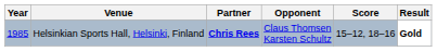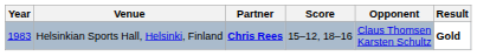 <table class="sortable wikitable" style="font-size: 90%;">
 <tr>
 <th>Year</th>
 <th>Venue</th>
 <th>Partner</th>
+<th>Score</th>
 <th>Opponent</th>
-<th>Score</th>
 <th>Result</th>
 </tr>
 <tr style="background:#AABBCC">
-<td align="center"><a href='#'>1985</a></td>
+<td align="center"><a href='#'>1983</a></td>
 <td align="left">Helsinkian Sports Hall, <a href='#'>Helsinki</a>, Finland</td>
 <td align="left"><strong> <a href='#'>Chris Rees</a></strong></td>
+<td align="left">15–12, 18–16</td>
 <td align="left"> <a href='#'>Claus Thomsen</a><br> <a href='#'>Karsten Schultz</a></td>
-<td align="left">15–12, 18–16</td>
 <td style="text-align:left; background:white"> <strong>Gold</strong></td>
 </tr>
 </table>
